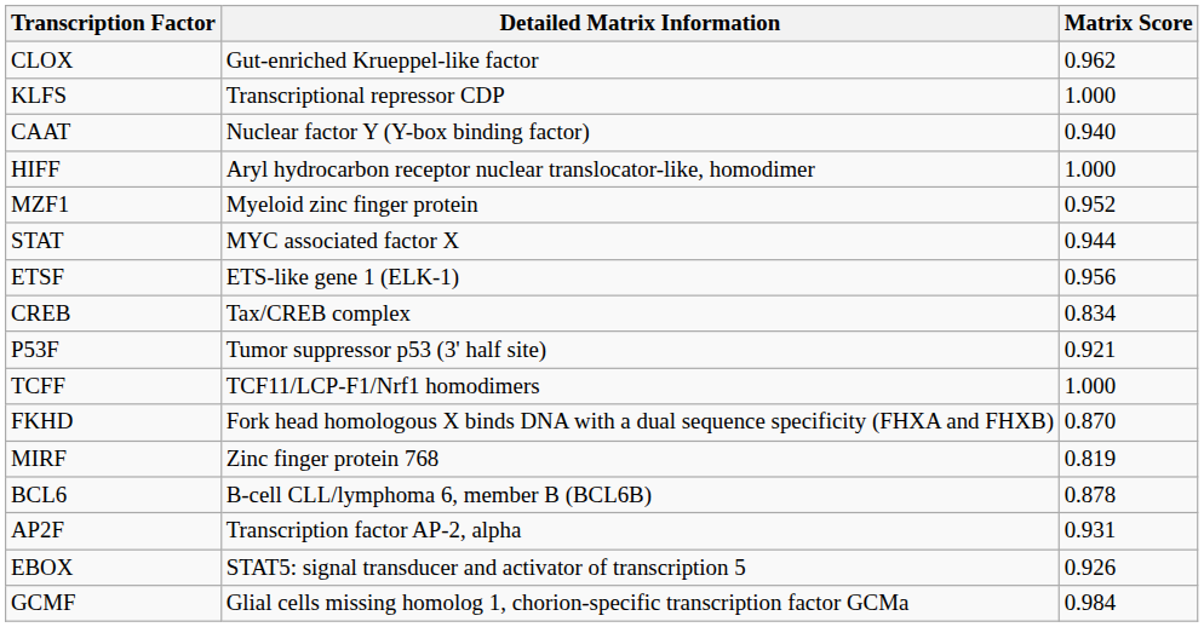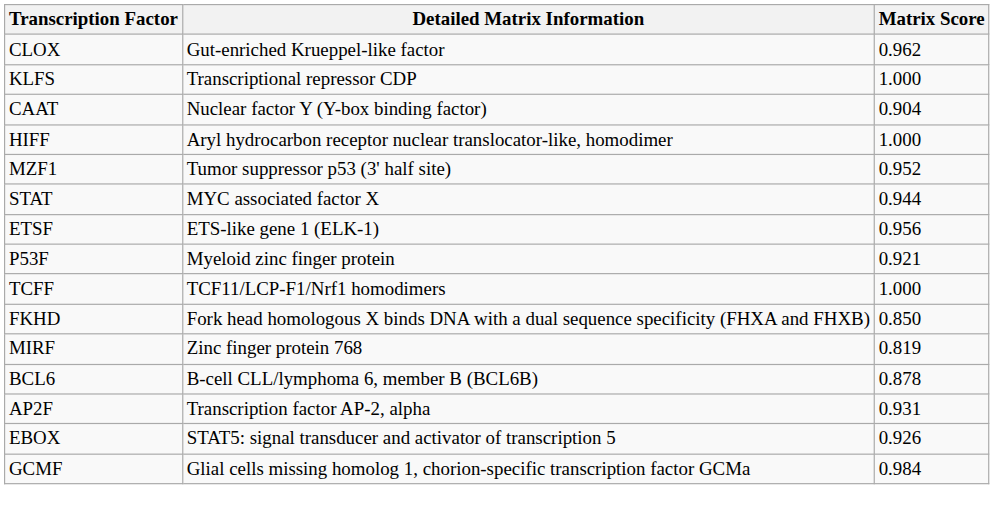 <table class="wikitable">
 <tr>
 <th>Transcription Factor</th>
 <th>Detailed Matrix Information</th>
 <th>Matrix Score</th>
 </tr>
 <tr>
 <td>CLOX</td>
 <td>Gut-enriched Krueppel-like  factor</td>
 <td>0.962</td>
 </tr>
 <tr>
 <td>KLFS</td>
 <td>Transcriptional repressor  CDP</td>
 <td>1.000</td>
 </tr>
 <tr>
 <td>CAAT</td>
 <td>Nuclear factor Y (Y-box  binding factor)</td>
-<td>0.940</td>
+<td>0.904</td>
 </tr>
 <tr>
 <td>HIFF</td>
 <td>Aryl hydrocarbon receptor  nuclear translocator-like, homodimer</td>
 <td>1.000</td>
 </tr>
 <tr>
 <td>MZF1</td>
-<td>Myeloid zinc finger protein</td>
+<td>Tumor suppressor p53 (3'  half site)</td>
 <td>0.952</td>
 </tr>
 <tr>
 <td>STAT</td>
 <td>MYC associated factor X</td>
 <td>0.944</td>
 </tr>
 <tr>
 <td>ETSF</td>
 <td>ETS-like gene 1 (ELK-1)</td>
 <td>0.956</td>
 </tr>
 <tr>
-<td>CREB</td>
-<td>Tax/CREB complex</td>
-<td>0.834</td>
-</tr>
-<tr>
 <td>P53F</td>
-<td>Tumor suppressor p53 (3'  half site)</td>
+<td>Myeloid zinc finger protein</td>
 <td>0.921</td>
 </tr>
 <tr>
 <td>TCFF</td>
 <td>TCF11/LCP-F1/Nrf1  homodimers</td>
 <td>1.000</td>
 </tr>
 <tr>
 <td>FKHD</td>
 <td>Fork head homologous X  binds DNA with a dual sequence specificity (FHXA and FHXB)</td>
-<td>0.870</td>
+<td>0.850</td>
 </tr>
 <tr>
 <td>MIRF</td>
 <td>Zinc finger protein 768</td>
 <td>0.819</td>
 </tr>
 <tr>
 <td>BCL6</td>
 <td>B-cell CLL/lymphoma 6, member  B (BCL6B)</td>
 <td>0.878</td>
 </tr>
 <tr>
 <td>AP2F</td>
 <td>Transcription factor AP-2,  alpha</td>
 <td>0.931</td>
 </tr>
 <tr>
 <td>EBOX</td>
 <td>STAT5: signal transducer  and activator of transcription 5</td>
 <td>0.926</td>
 </tr>
 <tr>
 <td>GCMF</td>
 <td>Glial cells missing homolog  1, chorion-specific transcription factor GCMa</td>
 <td>0.984</td>
 </tr>
 </table>
